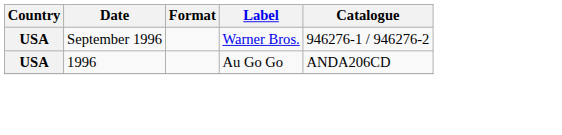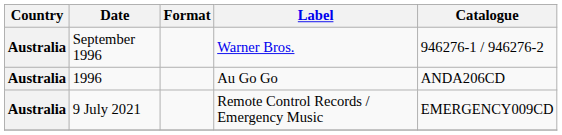 <table class="wikitable plainrowheaders">
 <tr>
 <th scope="col">Country</th>
 <th scope="col">Date</th>
 <th scope="col">Format</th>
 <th scope="col"><a href='#'>Label</a></th>
 <th scope="col">Catalogue</th>
 </tr>
 <tr>
-<th scope="row">USA</th>
+<th scope="row">Australia</th>
 <td>September 1996</td>
 <td></td>
 <td><a href='#'>Warner Bros.</a></td>
 <td>946276-1 / 946276-2</td>
 </tr>
 <tr>
-<th scope="row">USA</th>
+<th scope="row">Australia</th>
 <td>1996</td>
 <td></td>
 <td>Au Go Go</td>
 <td>ANDA206CD</td>
 </tr>
 <tr>
+<th scope="row">Australia</th>
+<td>9 July 2021</td>
+<td></td>
+<td>Remote Control Records / Emergency Music</td>
+<td>EMERGENCY009CD</td>
+</tr>
+<tr>
 </tr>
 </table>
